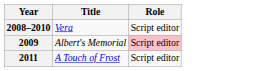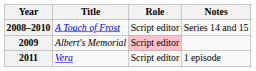 <table class="wikitable plainrowheaders sortable">
 <tr>
 <th scope="col">Year</th>
 <th scope="col">Title</th>
 <th scope="col">Role</th>
+<th scope="col" class="unsortable">Notes</th>
 </tr>
 <tr>
 <th scope="row">2008–2010</th>
-<td><em><a href='#'>Vera</a></em></td>
+<td><em><a href='#'>A Touch of Frost</a></em></td>
 <td>Script editor</td>
+<td>Series 14 and 15</td>
 </tr>
 <tr>
 <th scope="row">2009</th>
 <td><em>Albert's Memorial</em></td>
 <td style="background: pink;">Script editor</td>
+<td></td>
 </tr>
 <tr>
 <th scope="row">2011</th>
-<td><em><a href='#'>A Touch of Frost</a></em></td>
+<td><em><a href='#'>Vera</a></em></td>
 <td>Script editor</td>
+<td>1 episode</td>
 </tr>
 </table>
